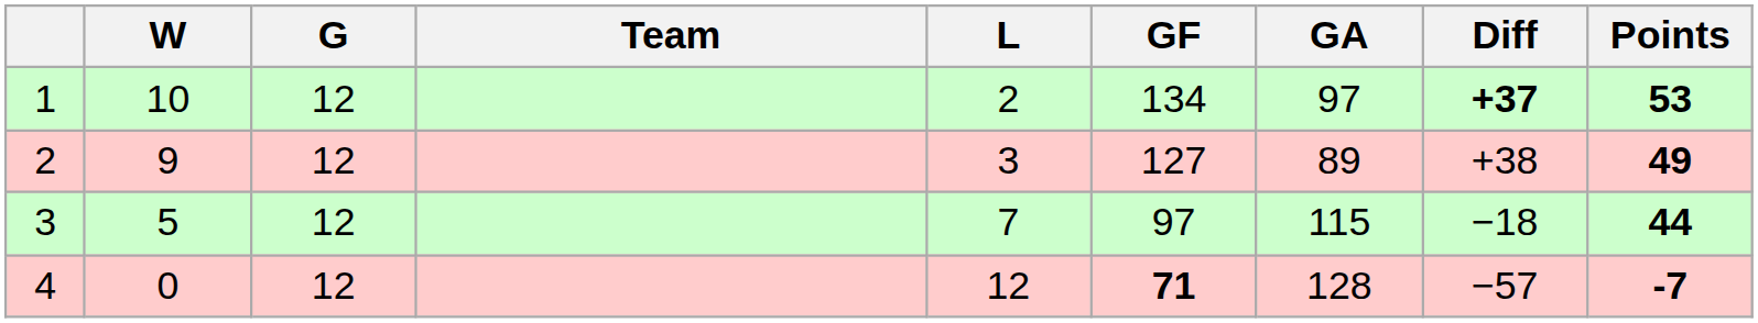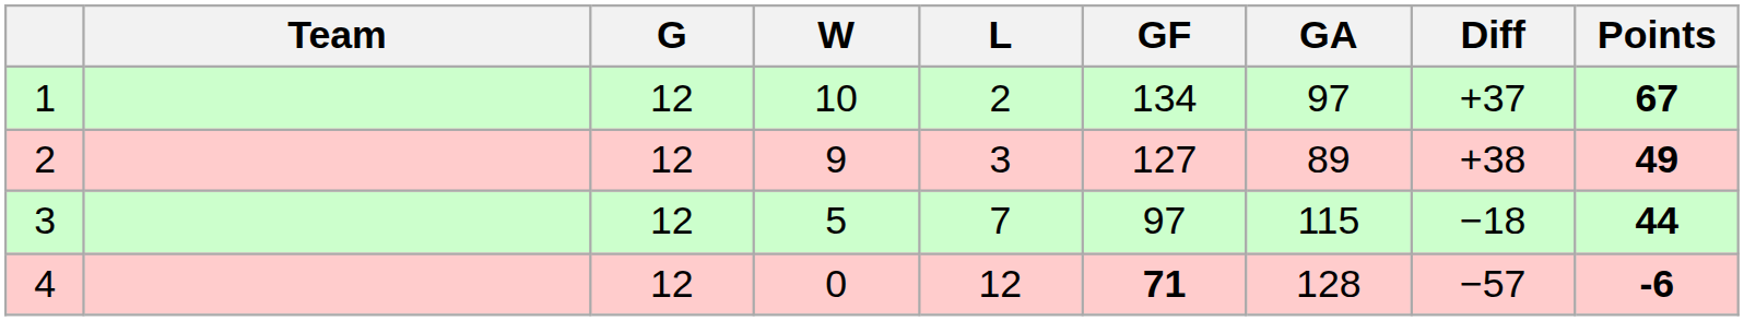 <table class=wikitable style="text-align:center">
 <tr>
 <th width="25"></th>
+<th width="200">Team</th>
+<th width="60">G</th>
 <th width="60">W</th>
-<th width="60">G</th>
-<th width="200">Team</th>
 <th width="60">L</th>
 <th width="60">GF</th>
 <th width="60">GA</th>
 <th width="60">Diff</th>
 <th width="60">Points</th>
 </tr>
 <tr bgcolor=#CCFFCC>
 <td>1</td>
+<td align=left></td>
+<td>12</td>
 <td>10</td>
-<td>12</td>
-<td align=left></td>
 <td>2</td>
 <td>134</td>
 <td>97</td>
-<td><strong>+37</strong></td>
-<td><strong>53</strong></td>
+<td>+37</td>
+<td><strong>67</strong></td>
 </tr>
 <tr bgcolor=#ffcccc>
 <td>2</td>
+<td align=left></td>
+<td>12</td>
 <td>9</td>
-<td>12</td>
-<td align=left></td>
 <td>3</td>
 <td>127</td>
 <td>89</td>
 <td>+38</td>
 <td><strong>49</strong></td>
 </tr>
 <tr bgcolor=#CCFFCC>
 <td>3</td>
+<td align=left></td>
+<td>12</td>
 <td>5</td>
-<td>12</td>
-<td align=left></td>
 <td>7</td>
 <td>97</td>
 <td>115</td>
 <td>−18</td>
 <td><strong>44</strong></td>
 </tr>
 <tr bgcolor=#ffcccc>
 <td>4</td>
+<td align=left></td>
+<td>12</td>
 <td>0</td>
-<td>12</td>
-<td align=left></td>
 <td>12</td>
 <td><strong>71</strong></td>
 <td>128</td>
 <td>−57</td>
-<td><strong>-7</strong></td>
+<td><strong>-6</strong></td>
 </tr>
 </table>
